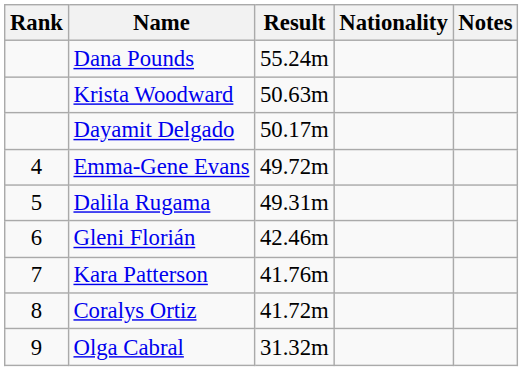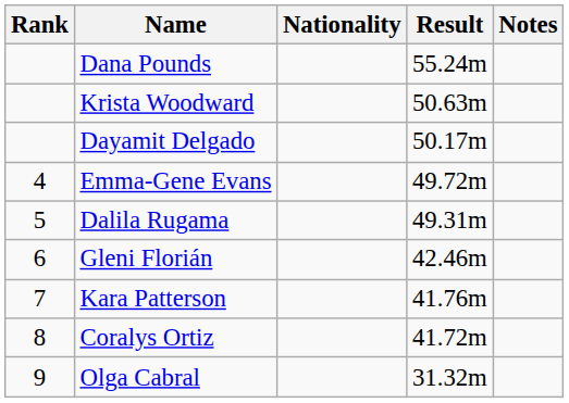 <table class="wikitable sortable" style="text-align:center">
 <tr>
 <th>Rank</th>
 <th>Name</th>
+<th>Nationality</th>
 <th>Result</th>
-<th>Nationality</th>
 <th>Notes</th>
 </tr>
 <tr>
 <td align=center></td>
 <td align=left><a href='#'>Dana Pounds</a></td>
+<td align=left></td>
 <td>55.24m</td>
-<td align=left></td>
 <td></td>
 </tr>
 <tr>
 <td align=center></td>
 <td align=left><a href='#'>Krista Woodward</a></td>
+<td align=left></td>
 <td>50.63m</td>
-<td align=left></td>
 <td></td>
 </tr>
 <tr>
 <td align=center></td>
 <td align=left><a href='#'>Dayamit Delgado</a></td>
+<td align=left></td>
 <td>50.17m</td>
-<td align=left></td>
 <td></td>
 </tr>
 <tr>
 <td align=center>4</td>
 <td align=left><a href='#'>Emma-Gene Evans</a></td>
+<td align=left></td>
 <td>49.72m</td>
-<td align=left></td>
 <td></td>
 </tr>
 <tr>
 <td align=center>5</td>
 <td align=left><a href='#'>Dalila Rugama</a></td>
+<td align=left></td>
 <td>49.31m</td>
-<td align=left></td>
 <td></td>
 </tr>
 <tr>
 <td align=center>6</td>
 <td align=left><a href='#'>Gleni Florián</a></td>
+<td align=left></td>
 <td>42.46m</td>
-<td align=left></td>
 <td></td>
 </tr>
 <tr>
 <td align=center>7</td>
 <td align=left><a href='#'>Kara Patterson</a></td>
+<td align=left></td>
 <td>41.76m</td>
-<td align=left></td>
 <td></td>
 </tr>
 <tr>
 <td align=center>8</td>
 <td align=left><a href='#'>Coralys Ortiz</a></td>
+<td align=left></td>
 <td>41.72m</td>
-<td align=left></td>
 <td></td>
 </tr>
 <tr>
 <td align=center>9</td>
 <td align=left><a href='#'>Olga Cabral</a></td>
+<td align=left></td>
 <td>31.32m</td>
-<td align=left></td>
 <td></td>
 </tr>
 </table>
